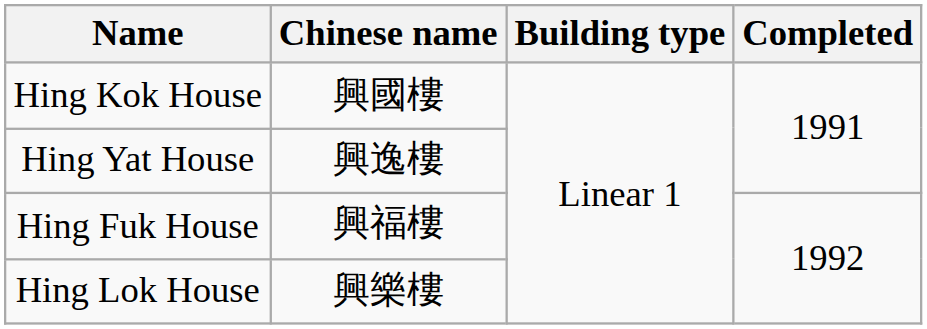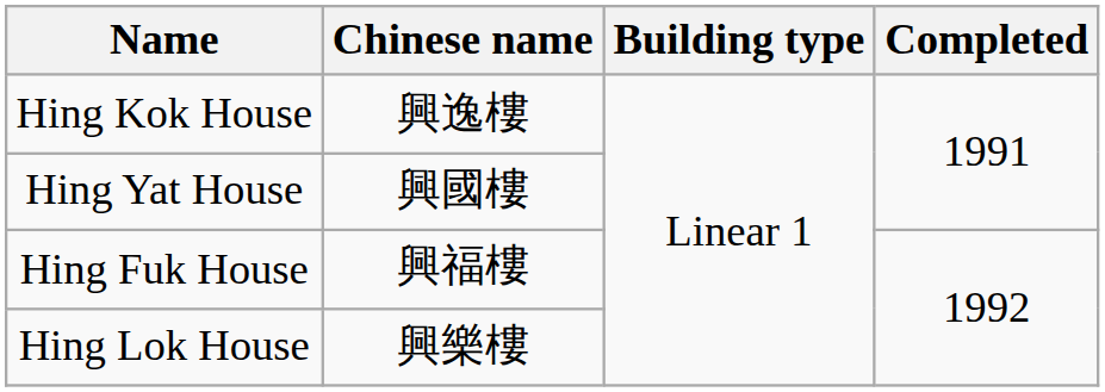 <table class="wikitable" style="text-align: center">
 <tr>
 <th>Name</th>
 <th>Chinese name</th>
 <th>Building type</th>
 <th>Completed</th>
 </tr>
 <tr>
 <td>Hing Kok House</td>
-<td>興國樓</td>
+<td>興逸樓</td>
 <td rowspan="4">Linear 1</td>
 <td rowspan="2">1991</td>
 </tr>
 <tr>
 <td>Hing Yat House</td>
-<td>興逸樓</td>
+<td>興國樓</td>
 </tr>
 <tr>
 <td>Hing Fuk House</td>
 <td>興福樓</td>
 <td rowspan="2">1992</td>
 </tr>
 <tr>
 <td>Hing Lok House</td>
 <td>興樂樓</td>
 </tr>
 </table>
